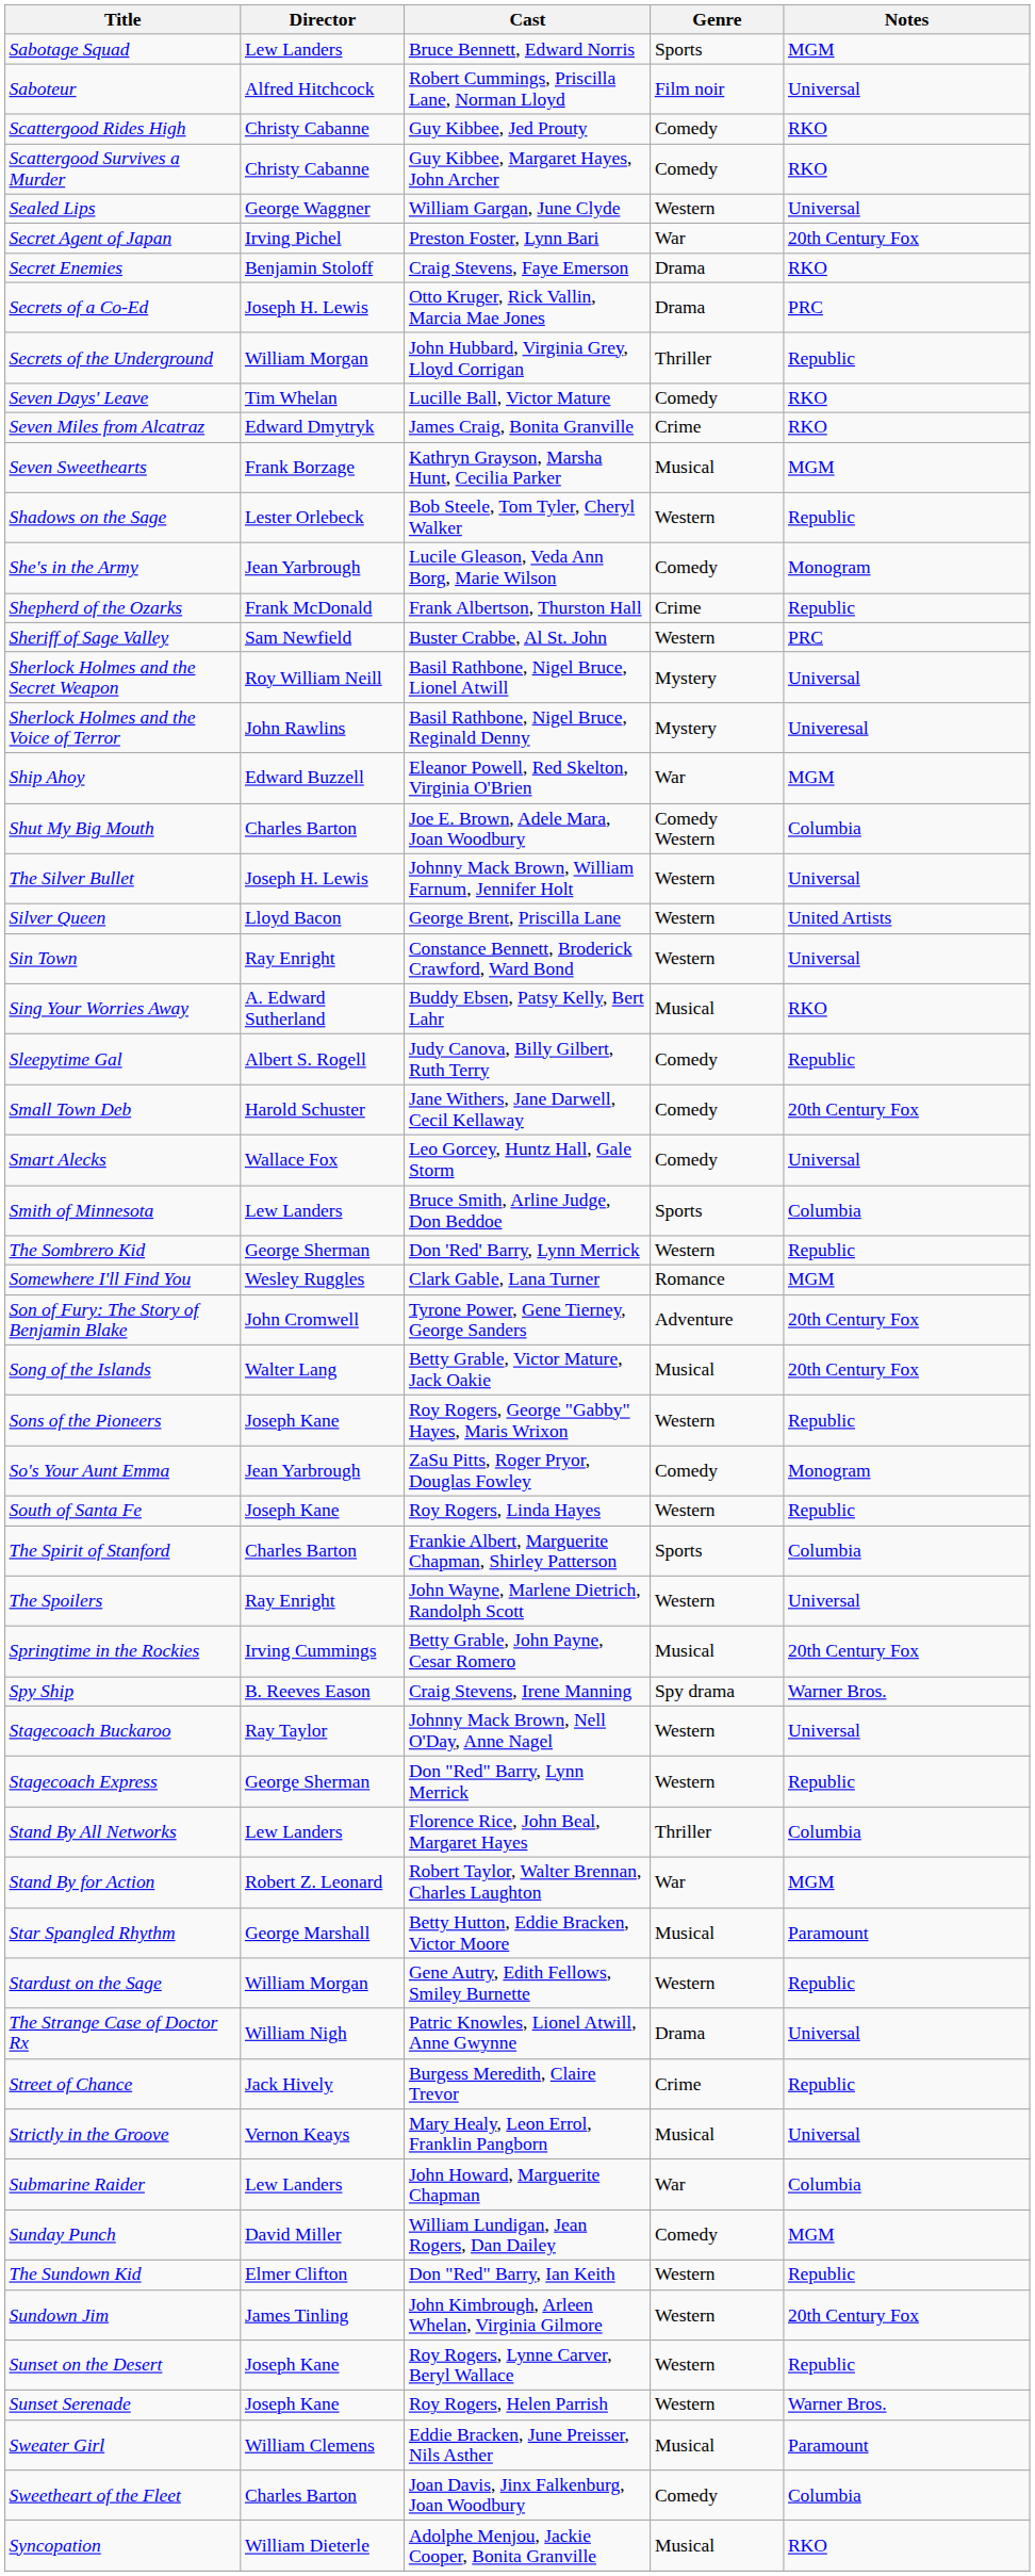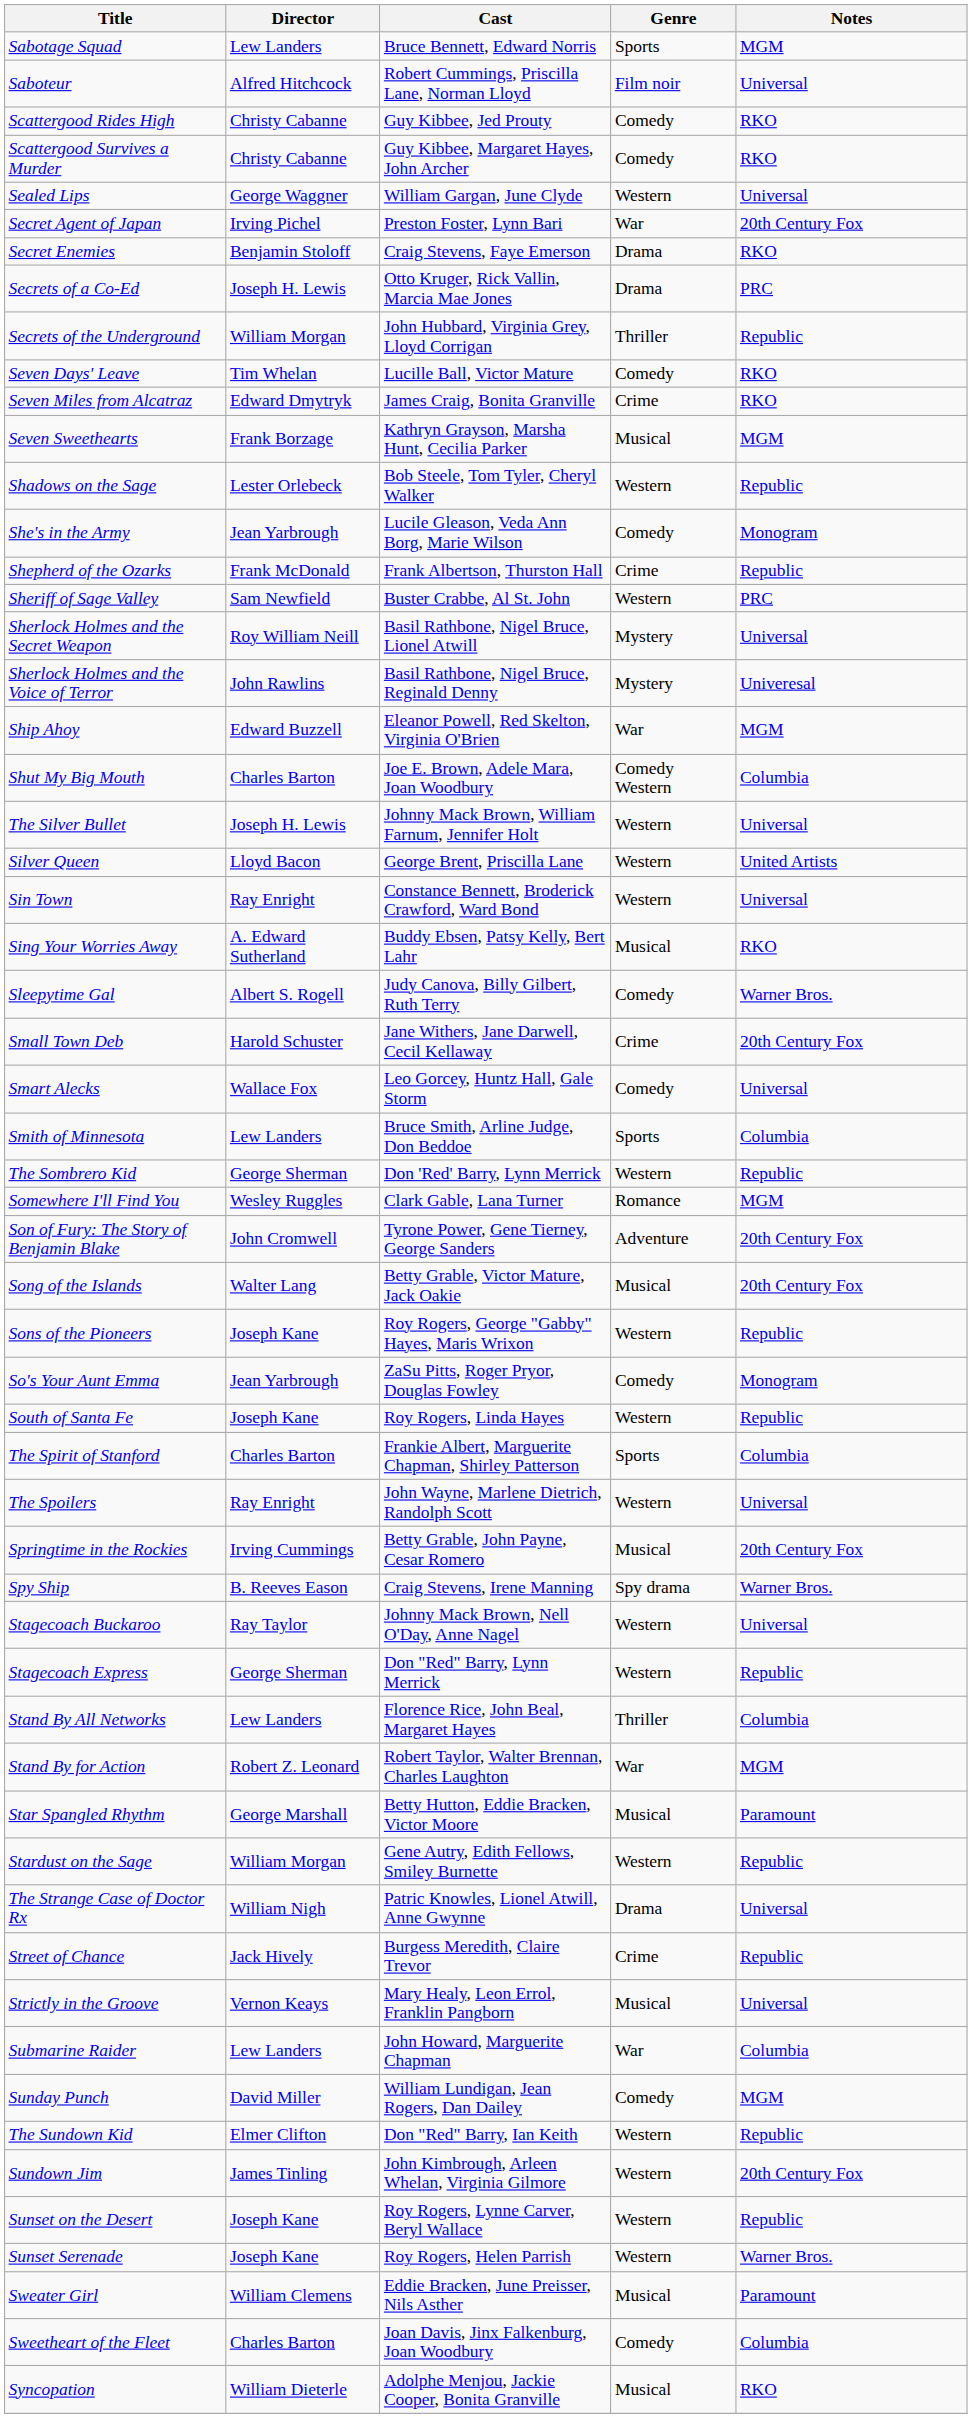 <table class="wikitable" style="width:100%;">
 <tr>
 <th style="width:23%;">Title</th>
 <th style="width:16%;">Director</th>
 <th style="width:24%;">Cast</th>
 <th style="width:13%;">Genre</th>
 <th style="width:24%;">Notes</th>
 </tr>
 <tr>
 <td><em><a href='#'>Sabotage Squad</a></em></td>
 <td><a href='#'>Lew Landers</a></td>
 <td><a href='#'>Bruce Bennett</a>, <a href='#'>Edward Norris</a></td>
 <td>Sports</td>
 <td><a href='#'>MGM</a></td>
 </tr>
 <tr>
 <td><em><a href='#'>Saboteur</a></em></td>
 <td><a href='#'>Alfred Hitchcock</a></td>
 <td><a href='#'>Robert Cummings</a>, <a href='#'>Priscilla Lane</a>, <a href='#'>Norman Lloyd</a></td>
 <td><a href='#'>Film noir</a></td>
 <td><a href='#'>Universal</a></td>
 </tr>
 <tr>
 <td><em><a href='#'>Scattergood Rides High</a></em></td>
 <td><a href='#'>Christy Cabanne</a></td>
 <td><a href='#'>Guy Kibbee</a>, <a href='#'>Jed Prouty</a></td>
 <td>Comedy</td>
 <td><a href='#'>RKO</a></td>
 </tr>
 <tr>
 <td><em><a href='#'>Scattergood Survives a Murder</a></em></td>
 <td><a href='#'>Christy Cabanne</a></td>
 <td><a href='#'>Guy Kibbee</a>, <a href='#'>Margaret Hayes</a>, <a href='#'>John Archer</a></td>
 <td>Comedy</td>
 <td><a href='#'>RKO</a></td>
 </tr>
 <tr>
 <td><em><a href='#'>Sealed Lips</a></em></td>
 <td><a href='#'>George Waggner</a></td>
 <td><a href='#'>William Gargan</a>, <a href='#'>June Clyde</a></td>
 <td>Western</td>
 <td><a href='#'>Universal</a></td>
 </tr>
 <tr>
 <td><em><a href='#'>Secret Agent of Japan</a></em></td>
 <td><a href='#'>Irving Pichel</a></td>
 <td><a href='#'>Preston Foster</a>, <a href='#'>Lynn Bari</a></td>
 <td>War</td>
 <td><a href='#'>20th Century Fox</a></td>
 </tr>
 <tr>
 <td><em><a href='#'>Secret Enemies</a></em></td>
 <td><a href='#'>Benjamin Stoloff</a></td>
 <td><a href='#'>Craig Stevens</a>, <a href='#'>Faye Emerson</a></td>
 <td>Drama</td>
 <td><a href='#'>RKO</a></td>
 </tr>
 <tr>
 <td><em><a href='#'>Secrets of a Co-Ed</a></em></td>
 <td><a href='#'>Joseph H. Lewis</a></td>
 <td><a href='#'>Otto Kruger</a>, <a href='#'>Rick Vallin</a>, <a href='#'>Marcia Mae Jones</a></td>
 <td>Drama</td>
 <td><a href='#'>PRC</a></td>
 </tr>
 <tr>
 <td><em><a href='#'>Secrets of the Underground</a></em></td>
 <td><a href='#'>William Morgan</a></td>
 <td><a href='#'>John Hubbard</a>, <a href='#'>Virginia Grey</a>, <a href='#'>Lloyd Corrigan</a></td>
 <td>Thriller</td>
 <td><a href='#'>Republic</a></td>
 </tr>
 <tr>
 <td><em><a href='#'>Seven Days' Leave</a></em></td>
 <td><a href='#'>Tim Whelan</a></td>
 <td><a href='#'>Lucille Ball</a>, <a href='#'>Victor Mature</a></td>
 <td>Comedy</td>
 <td><a href='#'>RKO</a></td>
 </tr>
 <tr>
 <td><em><a href='#'>Seven Miles from Alcatraz</a></em></td>
 <td><a href='#'>Edward Dmytryk</a></td>
 <td><a href='#'>James Craig</a>, <a href='#'>Bonita Granville</a></td>
 <td>Crime</td>
 <td><a href='#'>RKO</a></td>
 </tr>
 <tr>
 <td><em><a href='#'>Seven Sweethearts</a></em></td>
 <td><a href='#'>Frank Borzage</a></td>
 <td><a href='#'>Kathryn Grayson</a>, <a href='#'>Marsha Hunt</a>, <a href='#'>Cecilia Parker</a></td>
 <td>Musical</td>
 <td><a href='#'>MGM</a></td>
 </tr>
 <tr>
 <td><em><a href='#'>Shadows on the Sage</a></em></td>
 <td><a href='#'>Lester Orlebeck</a></td>
 <td><a href='#'>Bob Steele</a>, <a href='#'>Tom Tyler</a>, <a href='#'>Cheryl Walker</a></td>
 <td>Western</td>
 <td><a href='#'>Republic</a></td>
 </tr>
 <tr>
 <td><em><a href='#'>She's in the Army</a></em></td>
 <td><a href='#'>Jean Yarbrough</a></td>
 <td><a href='#'>Lucile Gleason</a>, <a href='#'>Veda Ann Borg</a>, <a href='#'>Marie Wilson</a></td>
 <td>Comedy</td>
 <td><a href='#'>Monogram</a></td>
 </tr>
 <tr>
 <td><em><a href='#'>Shepherd of the Ozarks</a></em></td>
 <td><a href='#'>Frank McDonald</a></td>
 <td><a href='#'>Frank Albertson</a>, <a href='#'>Thurston Hall</a></td>
 <td>Crime</td>
 <td><a href='#'>Republic</a></td>
 </tr>
 <tr>
 <td><em><a href='#'>Sheriff of Sage Valley</a></em></td>
 <td><a href='#'>Sam Newfield</a></td>
 <td><a href='#'>Buster Crabbe</a>, <a href='#'>Al St. John</a></td>
 <td>Western</td>
 <td><a href='#'>PRC</a></td>
 </tr>
 <tr>
 <td><em><a href='#'>Sherlock Holmes and the Secret Weapon</a></em></td>
 <td><a href='#'>Roy William Neill</a></td>
 <td><a href='#'>Basil Rathbone</a>, <a href='#'>Nigel Bruce</a>, <a href='#'>Lionel Atwill</a></td>
 <td>Mystery</td>
 <td><a href='#'>Universal</a></td>
 </tr>
 <tr>
 <td><em><a href='#'>Sherlock Holmes and the Voice of Terror</a></em></td>
 <td><a href='#'>John Rawlins</a></td>
 <td><a href='#'>Basil Rathbone</a>, <a href='#'>Nigel Bruce</a>, <a href='#'>Reginald Denny</a></td>
 <td>Mystery</td>
 <td><a href='#'>Univeresal</a></td>
 </tr>
 <tr>
 <td><em><a href='#'>Ship Ahoy</a></em></td>
 <td><a href='#'>Edward Buzzell</a></td>
 <td><a href='#'>Eleanor Powell</a>, <a href='#'>Red Skelton</a>, <a href='#'>Virginia O'Brien</a></td>
 <td>War</td>
 <td><a href='#'>MGM</a></td>
 </tr>
 <tr>
 <td><em><a href='#'>Shut My Big Mouth</a></em></td>
 <td><a href='#'>Charles Barton</a></td>
 <td><a href='#'>Joe E. Brown</a>, <a href='#'>Adele Mara</a>, <a href='#'>Joan Woodbury</a></td>
 <td>Comedy<br>Western</td>
 <td><a href='#'>Columbia</a></td>
 </tr>
 <tr>
 <td><em><a href='#'>The Silver Bullet</a></em></td>
 <td><a href='#'>Joseph H. Lewis</a></td>
 <td><a href='#'>Johnny Mack Brown</a>, <a href='#'>William Farnum</a>, <a href='#'>Jennifer Holt</a></td>
 <td>Western</td>
 <td><a href='#'>Universal</a></td>
 </tr>
 <tr>
 <td><em><a href='#'>Silver Queen</a></em></td>
 <td><a href='#'>Lloyd Bacon</a></td>
 <td><a href='#'>George Brent</a>, <a href='#'>Priscilla Lane</a></td>
 <td>Western</td>
 <td><a href='#'>United Artists</a></td>
 </tr>
 <tr>
 <td><em><a href='#'>Sin Town</a></em></td>
 <td><a href='#'>Ray Enright</a></td>
 <td><a href='#'>Constance Bennett</a>, <a href='#'>Broderick Crawford</a>, <a href='#'>Ward Bond</a></td>
 <td>Western</td>
 <td><a href='#'>Universal</a></td>
 </tr>
 <tr>
 <td><em><a href='#'>Sing Your Worries Away</a></em></td>
 <td><a href='#'>A. Edward Sutherland</a></td>
 <td><a href='#'>Buddy Ebsen</a>, <a href='#'>Patsy Kelly</a>, <a href='#'>Bert Lahr</a></td>
 <td>Musical</td>
 <td><a href='#'>RKO</a></td>
 </tr>
 <tr>
 <td><em><a href='#'>Sleepytime Gal</a></em></td>
 <td><a href='#'>Albert S. Rogell</a></td>
 <td><a href='#'>Judy Canova</a>, <a href='#'>Billy Gilbert</a>, <a href='#'>Ruth Terry</a></td>
 <td>Comedy</td>
-<td><a href='#'>Republic</a></td>
+<td><a href='#'>Warner Bros.</a></td>
 </tr>
 <tr>
 <td><em><a href='#'>Small Town Deb</a></em></td>
 <td><a href='#'>Harold Schuster</a></td>
 <td><a href='#'>Jane Withers</a>, <a href='#'>Jane Darwell</a>, <a href='#'>Cecil Kellaway</a></td>
-<td>Comedy</td>
+<td>Crime</td>
 <td><a href='#'>20th Century Fox</a></td>
 </tr>
 <tr>
 <td><em><a href='#'>Smart Alecks</a></em></td>
 <td><a href='#'>Wallace Fox</a></td>
 <td><a href='#'>Leo Gorcey</a>, <a href='#'>Huntz Hall</a>, <a href='#'>Gale Storm</a></td>
 <td>Comedy</td>
 <td><a href='#'>Universal</a></td>
 </tr>
 <tr>
 <td><em><a href='#'>Smith of Minnesota</a></em></td>
 <td><a href='#'>Lew Landers</a></td>
 <td><a href='#'>Bruce Smith</a>, <a href='#'>Arline Judge</a>, <a href='#'>Don Beddoe</a></td>
 <td>Sports</td>
 <td><a href='#'>Columbia</a></td>
 </tr>
 <tr>
 <td><em><a href='#'>The Sombrero Kid</a></em></td>
 <td><a href='#'>George Sherman</a></td>
 <td><a href='#'>Don 'Red' Barry</a>, <a href='#'>Lynn Merrick</a></td>
 <td>Western</td>
 <td><a href='#'>Republic</a></td>
 </tr>
 <tr>
 <td><em><a href='#'>Somewhere I'll Find You</a></em></td>
 <td><a href='#'>Wesley Ruggles</a></td>
 <td><a href='#'>Clark Gable</a>, <a href='#'>Lana Turner</a></td>
 <td>Romance</td>
 <td><a href='#'>MGM</a></td>
 </tr>
 <tr>
 <td><em><a href='#'>Son of Fury: The Story of Benjamin Blake</a></em></td>
 <td><a href='#'>John Cromwell</a></td>
 <td><a href='#'>Tyrone Power</a>, <a href='#'>Gene Tierney</a>, <a href='#'>George Sanders</a></td>
 <td>Adventure</td>
 <td><a href='#'>20th Century Fox</a></td>
 </tr>
 <tr>
 <td><em><a href='#'>Song of the Islands</a></em></td>
 <td><a href='#'>Walter Lang</a></td>
 <td><a href='#'>Betty Grable</a>, <a href='#'>Victor Mature</a>, <a href='#'>Jack Oakie</a></td>
 <td>Musical</td>
 <td><a href='#'>20th Century Fox</a></td>
 </tr>
 <tr>
 <td><em><a href='#'>Sons of the Pioneers</a></em></td>
 <td><a href='#'>Joseph Kane</a></td>
 <td><a href='#'>Roy Rogers</a>, <a href='#'>George "Gabby" Hayes</a>, <a href='#'>Maris Wrixon</a></td>
 <td>Western</td>
 <td><a href='#'>Republic</a></td>
 </tr>
 <tr>
 <td><em><a href='#'>So's Your Aunt Emma</a></em></td>
 <td><a href='#'>Jean Yarbrough</a></td>
 <td><a href='#'>ZaSu Pitts</a>, <a href='#'>Roger Pryor</a>, <a href='#'>Douglas Fowley</a></td>
 <td>Comedy</td>
 <td><a href='#'>Monogram</a></td>
 </tr>
 <tr>
 <td><em><a href='#'>South of Santa Fe</a></em></td>
 <td><a href='#'>Joseph Kane</a></td>
 <td><a href='#'>Roy Rogers</a>, <a href='#'>Linda Hayes</a></td>
 <td>Western</td>
 <td><a href='#'>Republic</a></td>
 </tr>
 <tr>
 <td><em><a href='#'>The Spirit of Stanford</a></em></td>
 <td><a href='#'>Charles Barton</a></td>
 <td><a href='#'>Frankie Albert</a>, <a href='#'>Marguerite Chapman</a>, <a href='#'>Shirley Patterson</a></td>
 <td>Sports</td>
 <td><a href='#'>Columbia</a></td>
 </tr>
 <tr>
 <td><em><a href='#'>The Spoilers</a></em></td>
 <td><a href='#'>Ray Enright</a></td>
 <td><a href='#'>John Wayne</a>, <a href='#'>Marlene Dietrich</a>, <a href='#'>Randolph Scott</a></td>
 <td>Western</td>
 <td><a href='#'>Universal</a></td>
 </tr>
 <tr>
 <td><em><a href='#'>Springtime in the Rockies</a></em></td>
 <td><a href='#'>Irving Cummings</a></td>
 <td><a href='#'>Betty Grable</a>, <a href='#'>John Payne</a>, <a href='#'>Cesar Romero</a></td>
 <td>Musical</td>
 <td><a href='#'>20th Century Fox</a></td>
 </tr>
 <tr>
 <td><em><a href='#'>Spy Ship</a></em></td>
 <td><a href='#'>B. Reeves Eason</a></td>
 <td><a href='#'>Craig Stevens</a>, <a href='#'>Irene Manning</a></td>
 <td>Spy drama</td>
 <td><a href='#'>Warner Bros.</a></td>
 </tr>
 <tr>
 <td><em><a href='#'>Stagecoach Buckaroo</a></em></td>
 <td><a href='#'>Ray Taylor</a></td>
 <td><a href='#'>Johnny Mack Brown</a>, <a href='#'>Nell O'Day</a>, <a href='#'>Anne Nagel</a></td>
 <td>Western</td>
 <td><a href='#'>Universal</a></td>
 </tr>
 <tr>
 <td><em><a href='#'>Stagecoach Express</a></em></td>
 <td><a href='#'>George Sherman</a></td>
 <td><a href='#'>Don "Red" Barry</a>, <a href='#'>Lynn Merrick</a></td>
 <td>Western</td>
 <td><a href='#'>Republic</a></td>
 </tr>
 <tr>
 <td><em><a href='#'>Stand By All Networks</a></em></td>
 <td><a href='#'>Lew Landers</a></td>
 <td><a href='#'>Florence Rice</a>, <a href='#'>John Beal</a>, <a href='#'>Margaret Hayes</a></td>
 <td>Thriller</td>
 <td><a href='#'>Columbia</a></td>
 </tr>
 <tr>
 <td><em><a href='#'>Stand By for Action</a></em></td>
 <td><a href='#'>Robert Z. Leonard</a></td>
 <td><a href='#'>Robert Taylor</a>, <a href='#'>Walter Brennan</a>, <a href='#'>Charles Laughton</a></td>
 <td>War</td>
 <td><a href='#'>MGM</a></td>
 </tr>
 <tr>
 <td><em><a href='#'>Star Spangled Rhythm</a></em></td>
 <td><a href='#'>George Marshall</a></td>
 <td><a href='#'>Betty Hutton</a>, <a href='#'>Eddie Bracken</a>, <a href='#'>Victor Moore</a></td>
 <td>Musical</td>
 <td><a href='#'>Paramount</a></td>
 </tr>
 <tr>
 <td><em><a href='#'>Stardust on the Sage</a></em></td>
 <td><a href='#'>William Morgan</a></td>
 <td><a href='#'>Gene Autry</a>, <a href='#'>Edith Fellows</a>, <a href='#'>Smiley Burnette</a></td>
 <td>Western</td>
 <td><a href='#'>Republic</a></td>
 </tr>
 <tr>
 <td><em><a href='#'>The Strange Case of Doctor Rx</a></em></td>
 <td><a href='#'>William Nigh</a></td>
 <td><a href='#'>Patric Knowles</a>, <a href='#'>Lionel Atwill</a>, <a href='#'>Anne Gwynne</a></td>
 <td>Drama</td>
 <td><a href='#'>Universal</a></td>
 </tr>
 <tr>
 <td><em><a href='#'>Street of Chance</a></em></td>
 <td><a href='#'>Jack Hively</a></td>
 <td><a href='#'>Burgess Meredith</a>, <a href='#'>Claire Trevor</a></td>
 <td>Crime</td>
 <td><a href='#'>Republic</a></td>
 </tr>
 <tr>
 <td><em><a href='#'>Strictly in the Groove</a></em></td>
 <td><a href='#'>Vernon Keays</a></td>
 <td><a href='#'>Mary Healy</a>, <a href='#'>Leon Errol</a>, <a href='#'>Franklin Pangborn</a></td>
 <td>Musical</td>
 <td><a href='#'>Universal</a></td>
 </tr>
 <tr>
 <td><em><a href='#'>Submarine Raider</a></em></td>
 <td><a href='#'>Lew Landers</a></td>
 <td><a href='#'>John Howard</a>, <a href='#'>Marguerite Chapman</a></td>
 <td>War</td>
 <td><a href='#'>Columbia</a></td>
 </tr>
 <tr>
 <td><em><a href='#'>Sunday Punch</a></em></td>
 <td><a href='#'>David Miller</a></td>
 <td><a href='#'>William Lundigan</a>, <a href='#'>Jean Rogers</a>, <a href='#'>Dan Dailey</a></td>
 <td>Comedy</td>
 <td><a href='#'>MGM</a></td>
 </tr>
 <tr>
 <td><em><a href='#'>The Sundown Kid</a></em></td>
 <td><a href='#'>Elmer Clifton</a></td>
 <td><a href='#'>Don "Red" Barry</a>, <a href='#'>Ian Keith</a></td>
 <td>Western</td>
 <td><a href='#'>Republic</a></td>
 </tr>
 <tr>
 <td><em><a href='#'>Sundown Jim</a></em></td>
 <td><a href='#'>James Tinling</a></td>
 <td><a href='#'>John Kimbrough</a>, <a href='#'>Arleen Whelan</a>, <a href='#'>Virginia Gilmore</a></td>
 <td>Western</td>
 <td><a href='#'>20th Century Fox</a></td>
 </tr>
 <tr>
 <td><em><a href='#'>Sunset on the Desert</a></em></td>
 <td><a href='#'>Joseph Kane</a></td>
 <td><a href='#'>Roy Rogers</a>, <a href='#'>Lynne Carver</a>, <a href='#'>Beryl Wallace</a></td>
 <td>Western</td>
 <td><a href='#'>Republic</a></td>
 </tr>
 <tr>
 <td><em><a href='#'>Sunset Serenade</a></em></td>
 <td><a href='#'>Joseph Kane</a></td>
 <td><a href='#'>Roy Rogers</a>, <a href='#'>Helen Parrish</a></td>
 <td>Western</td>
 <td><a href='#'>Warner Bros.</a></td>
 </tr>
 <tr>
 <td><em><a href='#'>Sweater Girl</a></em></td>
 <td><a href='#'>William Clemens</a></td>
 <td><a href='#'>Eddie Bracken</a>, <a href='#'>June Preisser</a>, <a href='#'>Nils Asther</a></td>
 <td>Musical</td>
 <td><a href='#'>Paramount</a></td>
 </tr>
 <tr>
 <td><em><a href='#'>Sweetheart of the Fleet</a></em></td>
 <td><a href='#'>Charles Barton</a></td>
 <td><a href='#'>Joan Davis</a>, <a href='#'>Jinx Falkenburg</a>, <a href='#'>Joan Woodbury</a></td>
 <td>Comedy</td>
 <td><a href='#'>Columbia</a></td>
 </tr>
 <tr>
 <td><em><a href='#'>Syncopation</a></em></td>
 <td><a href='#'>William Dieterle</a></td>
 <td><a href='#'>Adolphe Menjou</a>, <a href='#'>Jackie Cooper</a>, <a href='#'>Bonita Granville</a></td>
 <td>Musical</td>
 <td><a href='#'>RKO</a></td>
 </tr>
 <tr>
 </tr>
 </table>
